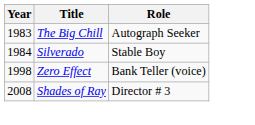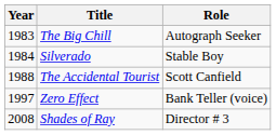 <table class="wikitable plainrowheaders">
 <tr>
 <th>Year</th>
 <th>Title</th>
 <th>Role</th>
 </tr>
 <tr>
 <td>1983</td>
 <td><em><a href='#'>The Big Chill</a></em></td>
 <td>Autograph Seeker</td>
 </tr>
 <tr>
 <td>1984</td>
 <td><em><a href='#'>Silverado</a></em></td>
 <td>Stable Boy</td>
 </tr>
 <tr>
-<td>1998</td>
+<td>1988</td>
+<td><em><a href='#'>The Accidental Tourist</a></em></td>
+<td>Scott Canfield</td>
+</tr>
+<tr>
+<td>1997</td>
 <td><em><a href='#'>Zero Effect</a></em></td>
 <td>Bank Teller (voice)</td>
 </tr>
 <tr>
 <td>2008</td>
 <td><em><a href='#'>Shades of Ray</a></em></td>
 <td>Director # 3</td>
 </tr>
 </table>
